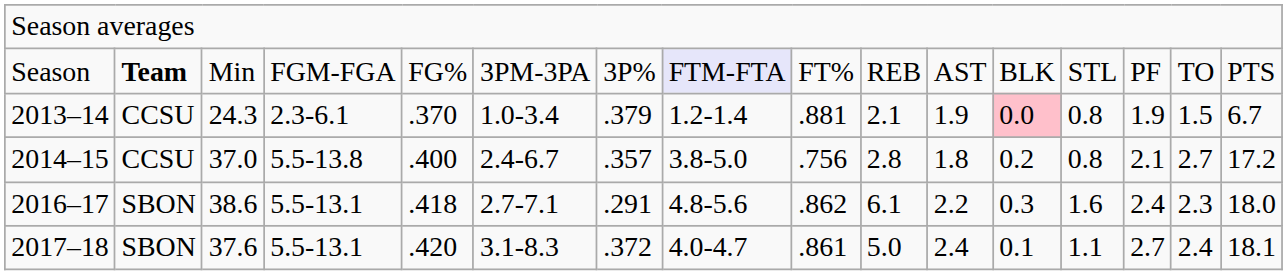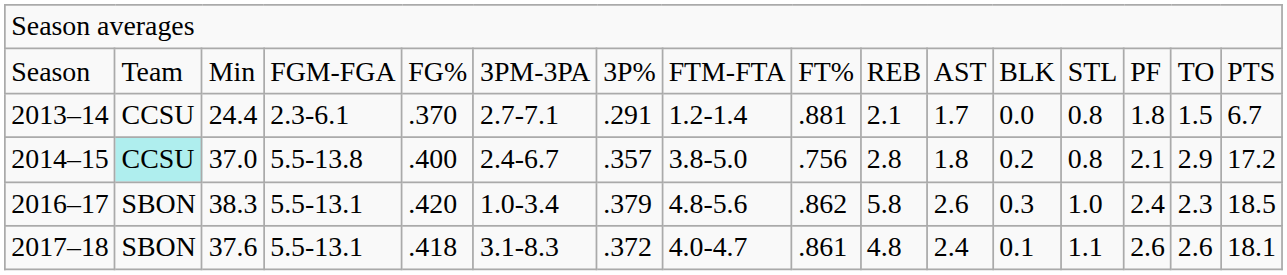 <table class="wikitable">
 <tr>
 <td colspan="16">Season averages</td>
 </tr>
 <tr>
 <td>Season</td>
-<td><strong>Team</strong></td>
+<td>Team</td>
 <td>Min</td>
 <td>FGM-FGA</td>
 <td>FG%</td>
 <td>3PM-3PA</td>
 <td>3P%</td>
-<td style="background: lavender;">FTM-FTA</td>
+<td>FTM-FTA</td>
 <td>FT%</td>
 <td>REB</td>
 <td>AST</td>
 <td>BLK</td>
 <td>STL</td>
 <td>PF</td>
 <td>TO</td>
 <td>PTS</td>
 </tr>
 <tr>
 <td>2013–14</td>
 <td>CCSU</td>
-<td>24.3</td>
+<td>24.4</td>
 <td>2.3-6.1</td>
 <td>.370</td>
-<td>1.0-3.4</td>
-<td>.379</td>
+<td>2.7-7.1</td>
+<td>.291</td>
 <td>1.2-1.4</td>
 <td>.881</td>
 <td>2.1</td>
-<td>1.9</td>
-<td style="background: pink;">0.0</td>
+<td>1.7</td>
+<td>0.0</td>
 <td>0.8</td>
-<td>1.9</td>
+<td>1.8</td>
 <td>1.5</td>
 <td>6.7</td>
 </tr>
 <tr>
 <td>2014–15</td>
-<td>CCSU</td>
+<td style="background: paleturquoise;">CCSU</td>
 <td>37.0</td>
 <td>5.5-13.8</td>
 <td>.400</td>
 <td>2.4-6.7</td>
 <td>.357</td>
 <td>3.8-5.0</td>
 <td>.756</td>
 <td>2.8</td>
 <td>1.8</td>
 <td>0.2</td>
 <td>0.8</td>
 <td>2.1</td>
-<td>2.7</td>
+<td>2.9</td>
 <td>17.2</td>
 </tr>
 <tr>
 <td>2016–17</td>
 <td>SBON</td>
-<td>38.6</td>
+<td>38.3</td>
 <td>5.5-13.1</td>
-<td>.418</td>
-<td>2.7-7.1</td>
-<td>.291</td>
+<td>.420</td>
+<td>1.0-3.4</td>
+<td>.379</td>
 <td>4.8-5.6</td>
 <td>.862</td>
-<td>6.1</td>
-<td>2.2</td>
+<td>5.8</td>
+<td>2.6</td>
 <td>0.3</td>
-<td>1.6</td>
+<td>1.0</td>
 <td>2.4</td>
 <td>2.3</td>
-<td>18.0</td>
+<td>18.5</td>
 </tr>
 <tr>
 <td>2017–18</td>
 <td>SBON</td>
 <td>37.6</td>
 <td>5.5-13.1</td>
-<td>.420</td>
+<td>.418</td>
 <td>3.1-8.3</td>
 <td>.372</td>
 <td>4.0-4.7</td>
 <td>.861</td>
-<td>5.0</td>
+<td>4.8</td>
 <td>2.4</td>
 <td>0.1</td>
 <td>1.1</td>
-<td>2.7</td>
-<td>2.4</td>
+<td>2.6</td>
+<td>2.6</td>
 <td>18.1</td>
 </tr>
 </table>
